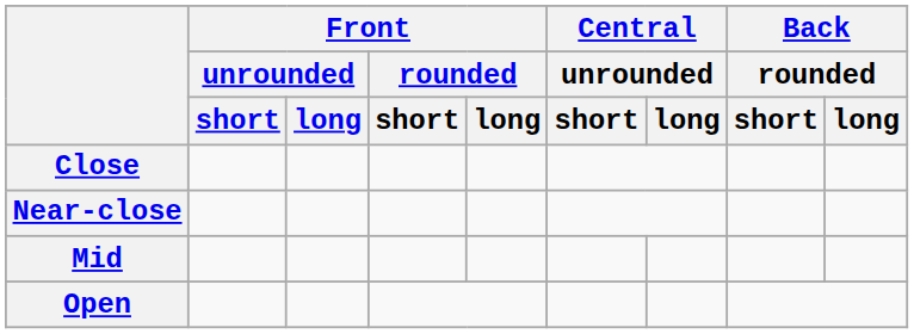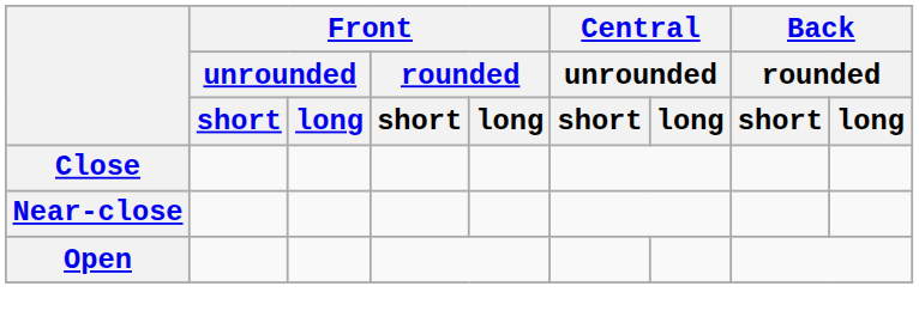 <table class="wikitable" style=text-align:center>
 <tr>
 <th rowspan=3></th>
 <th colspan=4><a href='#'>Front</a></th>
 <th colspan=2><a href='#'>Central</a></th>
 <th colspan=2><a href='#'>Back</a></th>
 </tr>
 <tr class=small>
 <th colspan=2><a href='#'>unrounded</a></th>
 <th colspan=2><a href='#'>rounded</a></th>
 <th colspan=2>unrounded</th>
 <th colspan=2>rounded</th>
 </tr>
 <tr class=small>
 <th><a href='#'>short</a></th>
 <th><a href='#'>long</a></th>
 <th>short</th>
 <th>long</th>
 <th>short</th>
 <th>long</th>
 <th>short</th>
 <th>long</th>
 </tr>
 <tr>
 <th><a href='#'>Close</a></th>
 <td></td>
 <td></td>
 <td></td>
 <td></td>
 <td colspan=2></td>
 <td></td>
 <td></td>
 </tr>
 <tr>
 <th><a href='#'>Near-close</a></th>
 <td></td>
 <td></td>
 <td></td>
 <td></td>
 <td colspan=2></td>
 <td></td>
 <td></td>
 </tr>
 <tr>
-<th><a href='#'>Mid</a></th>
-<td></td>
-<td></td>
-<td></td>
-<td></td>
-<td></td>
-<td></td>
-<td></td>
-<td></td>
-</tr>
-<tr>
 <th><a href='#'>Open</a></th>
 <td></td>
 <td></td>
 <td colspan=2></td>
 <td></td>
 <td></td>
 <td colspan=2></td>
 </tr>
 </table>
